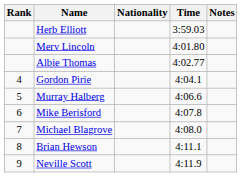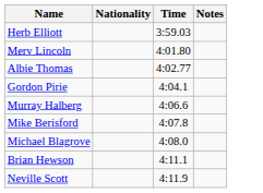 <table class="wikitable sortable" style=" text-align:center">
 <tr>
-<th>Rank</th>
 <th>Name</th>
 <th>Nationality</th>
 <th>Time</th>
 <th>Notes</th>
 </tr>
 <tr>
-<td></td>
 <td align=left><a href='#'>Herb Elliott</a></td>
 <td align=left></td>
 <td>3:59.03</td>
 <td></td>
 </tr>
 <tr>
-<td></td>
 <td align=left><a href='#'>Merv Lincoln</a></td>
 <td align=left></td>
 <td>4:01.80</td>
 <td></td>
 </tr>
 <tr>
-<td></td>
 <td align=left><a href='#'>Albie Thomas</a></td>
 <td align=left></td>
 <td>4:02.77</td>
 <td></td>
 </tr>
 <tr>
-<td>4</td>
 <td align=left><a href='#'>Gordon Pirie</a></td>
 <td align=left></td>
 <td>4:04.1</td>
 <td></td>
 </tr>
 <tr>
-<td>5</td>
 <td align=left><a href='#'>Murray Halberg</a></td>
 <td align=left></td>
 <td>4:06.6</td>
 <td></td>
 </tr>
 <tr>
-<td>6</td>
 <td align=left><a href='#'>Mike Berisford</a></td>
 <td align=left></td>
 <td>4:07.8</td>
 <td></td>
 </tr>
 <tr>
-<td>7</td>
 <td align=left><a href='#'>Michael Blagrove</a></td>
 <td align=left></td>
 <td>4:08.0</td>
 <td></td>
 </tr>
 <tr>
-<td>8</td>
 <td align=left><a href='#'>Brian Hewson</a></td>
 <td align=left></td>
 <td>4:11.1</td>
 <td></td>
 </tr>
 <tr>
-<td>9</td>
 <td align=left><a href='#'>Neville Scott</a></td>
 <td align=left></td>
 <td>4:11.9</td>
 <td></td>
 </tr>
 </table>
